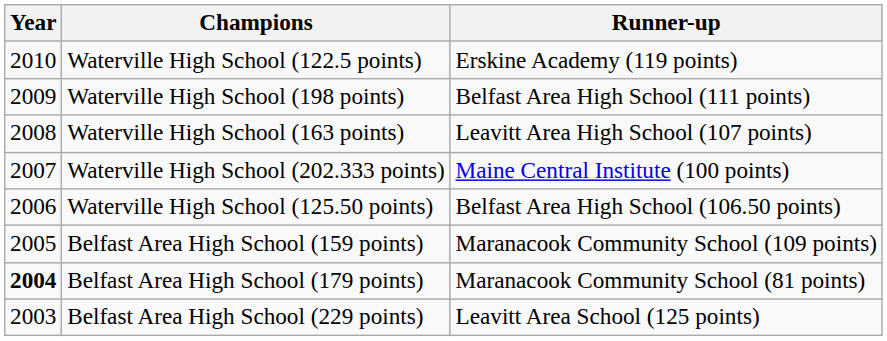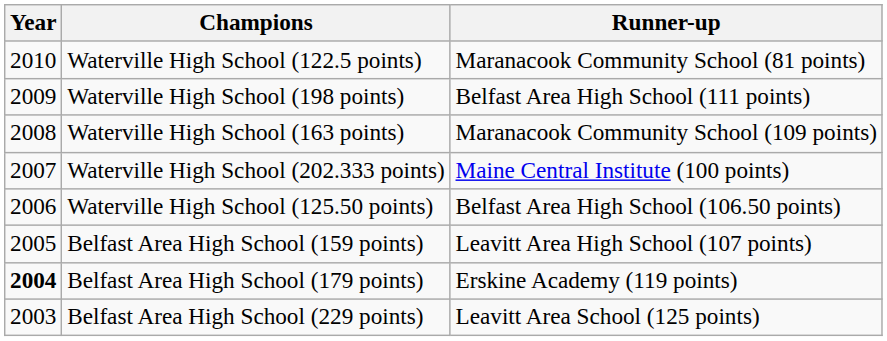 <table class="wikitable" border="1">
 <tr>
 <th>Year</th>
 <th>Champions</th>
 <th>Runner-up</th>
 </tr>
 <tr>
 <td>2010</td>
 <td>Waterville High School (122.5 points)</td>
-<td>Erskine Academy (119 points)</td>
+<td>Maranacook Community School (81 points)</td>
 </tr>
 <tr>
 <td>2009</td>
 <td>Waterville High School (198 points)</td>
 <td>Belfast Area High School (111 points)</td>
 </tr>
 <tr>
 <td>2008</td>
 <td>Waterville High School (163 points)</td>
-<td>Leavitt Area High School (107 points)</td>
+<td>Maranacook Community School (109 points)</td>
 </tr>
 <tr>
 <td>2007</td>
 <td>Waterville High School (202.333 points)</td>
 <td><a href='#'>Maine Central Institute</a> (100 points)</td>
 </tr>
 <tr>
 <td>2006</td>
 <td>Waterville High School (125.50 points)</td>
 <td>Belfast Area High School (106.50 points)</td>
 </tr>
 <tr>
 <td>2005</td>
 <td>Belfast Area High School (159 points)</td>
-<td>Maranacook Community School (109 points)</td>
+<td>Leavitt Area High School (107 points)</td>
 </tr>
 <tr>
 <td><strong>2004</strong></td>
 <td>Belfast Area High School (179 points)</td>
-<td>Maranacook Community School (81 points)</td>
+<td>Erskine Academy (119 points)</td>
 </tr>
 <tr>
 <td>2003</td>
 <td>Belfast Area High School (229 points)</td>
 <td>Leavitt Area School (125 points)</td>
 </tr>
 </table>
